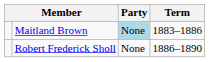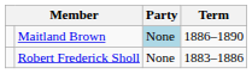 <table class="wikitable">
 <tr>
 <th colspan="2">Member</th>
 <th>Party</th>
 <th>Term</th>
 </tr>
 <tr>
 <td> </td>
 <td><a href='#'>Maitland Brown</a></td>
 <td style="background: lightblue;">None</td>
-<td>1883–1886</td>
+<td>1886–1890</td>
 </tr>
 <tr>
 <td> </td>
 <td><a href='#'>Robert Frederick Sholl</a></td>
 <td>None</td>
-<td>1886–1890</td>
+<td>1883–1886</td>
 </tr>
 </table>
